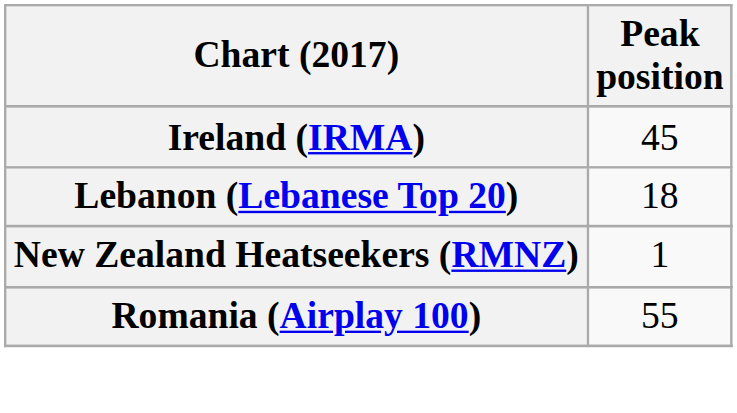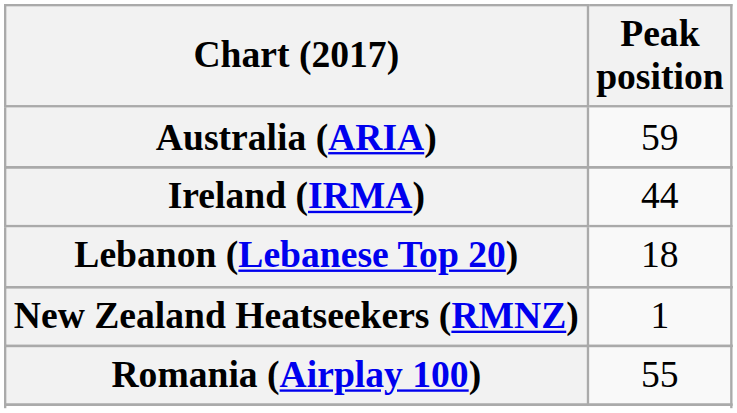 <table class="wikitable sortable plainrowheaders" style="text-align:center">
 <tr>
 <th scope="col">Chart (2017)</th>
 <th scope="col">Peak<br> position</th>
+</tr>
+<tr>
+<th scope="row">Australia (<a href='#'>ARIA</a>)</th>
+<td>59</td>
 </tr>
 <tr>
 </tr>
 <tr>
 </tr>
 <tr>
 </tr>
 <tr>
 </tr>
 <tr>
 </tr>
 <tr>
 </tr>
 <tr>
 </tr>
 <tr>
 </tr>
 <tr>
 </tr>
 <tr>
 <th scope="row">Ireland (<a href='#'>IRMA</a>)</th>
-<td>45</td>
+<td>44</td>
 </tr>
 <tr>
 <th scope="row">Lebanon (<a href='#'>Lebanese Top 20</a>)</th>
 <td>18</td>
 </tr>
 <tr>
 </tr>
 <tr>
 </tr>
 <tr>
 <th scope="row">New Zealand Heatseekers (<a href='#'>RMNZ</a>)</th>
 <td>1</td>
 </tr>
 <tr>
 </tr>
 <tr>
 <th scope="row">Romania (<a href='#'>Airplay 100</a>)</th>
 <td>55</td>
 </tr>
 <tr>
 </tr>
 <tr>
 </tr>
 <tr>
 </tr>
 <tr>
 </tr>
 <tr>
 </tr>
 <tr>
 </tr>
 <tr>
 </tr>
 </table>
